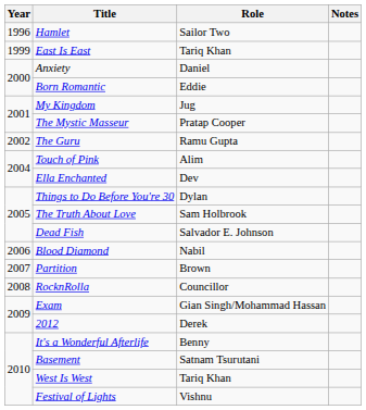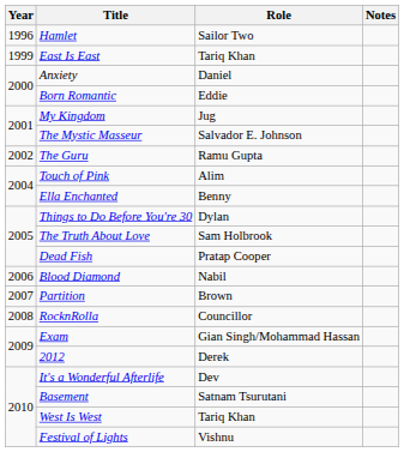 <table class="wikitable sortable">
 <tr>
 <th>Year</th>
 <th>Title</th>
 <th>Role</th>
 <th class="unsortable">Notes</th>
 </tr>
 <tr>
 <td>1996</td>
 <td><em><a href='#'>Hamlet</a></em></td>
 <td>Sailor Two</td>
 <td></td>
 </tr>
 <tr>
 <td>1999</td>
 <td><em><a href='#'>East Is East</a></em></td>
 <td>Tariq Khan</td>
 <td></td>
 </tr>
 <tr>
 <td rowspan=2>2000</td>
 <td><em>Anxiety</em></td>
 <td>Daniel</td>
 <td></td>
 </tr>
 <tr>
 <td><em><a href='#'>Born Romantic</a></em></td>
 <td>Eddie</td>
 <td></td>
 </tr>
 <tr>
 <td rowspan=2>2001</td>
 <td><em><a href='#'>My Kingdom</a></em></td>
 <td>Jug</td>
 <td></td>
 </tr>
 <tr>
 <td><em><a href='#'>The Mystic Masseur</a></em></td>
-<td>Pratap Cooper</td>
+<td>Salvador E. Johnson</td>
 <td></td>
 </tr>
 <tr>
 <td>2002</td>
 <td><em><a href='#'>The Guru</a></em></td>
 <td>Ramu Gupta</td>
 <td></td>
 </tr>
 <tr>
 <td rowspan=2>2004</td>
 <td><em><a href='#'>Touch of Pink</a></em></td>
 <td>Alim</td>
 <td></td>
 </tr>
 <tr>
 <td><em><a href='#'>Ella Enchanted</a></em></td>
-<td>Dev</td>
+<td>Benny</td>
 <td></td>
 </tr>
 <tr>
 <td rowspan=3>2005</td>
 <td><em><a href='#'>Things to Do Before You're 30</a></em></td>
 <td>Dylan</td>
 <td></td>
 </tr>
 <tr>
 <td><em><a href='#'>The Truth About Love</a></em></td>
 <td>Sam Holbrook</td>
 <td></td>
 </tr>
 <tr>
 <td><em><a href='#'>Dead Fish</a></em></td>
-<td>Salvador E. Johnson</td>
+<td>Pratap Cooper</td>
 <td></td>
 </tr>
 <tr>
 <td>2006</td>
 <td><em><a href='#'>Blood Diamond</a></em></td>
 <td>Nabil</td>
 <td></td>
 </tr>
 <tr>
 <td>2007</td>
 <td><em><a href='#'>Partition</a></em></td>
 <td>Brown</td>
 <td></td>
 </tr>
 <tr>
 <td>2008</td>
 <td><em><a href='#'>RocknRolla</a></em></td>
 <td>Councillor</td>
 <td></td>
 </tr>
 <tr>
 <td rowspan=2>2009</td>
 <td><em><a href='#'>Exam</a></em></td>
 <td>Gian Singh/Mohammad Hassan</td>
 <td></td>
 </tr>
 <tr>
 <td><em><a href='#'>2012</a></em></td>
 <td>Derek</td>
 <td></td>
 </tr>
 <tr>
 <td rowspan=4>2010</td>
 <td><em><a href='#'>It's a Wonderful Afterlife</a></em></td>
-<td>Benny</td>
+<td>Dev</td>
 <td></td>
 </tr>
 <tr>
 <td><em><a href='#'>Basement</a></em></td>
 <td>Satnam Tsurutani</td>
 <td></td>
 </tr>
 <tr>
 <td><em><a href='#'>West Is West</a></em></td>
 <td>Tariq Khan</td>
 <td></td>
 </tr>
 <tr>
 <td><em><a href='#'>Festival of Lights</a></em></td>
 <td>Vishnu</td>
 <td></td>
 </tr>
 </table>
